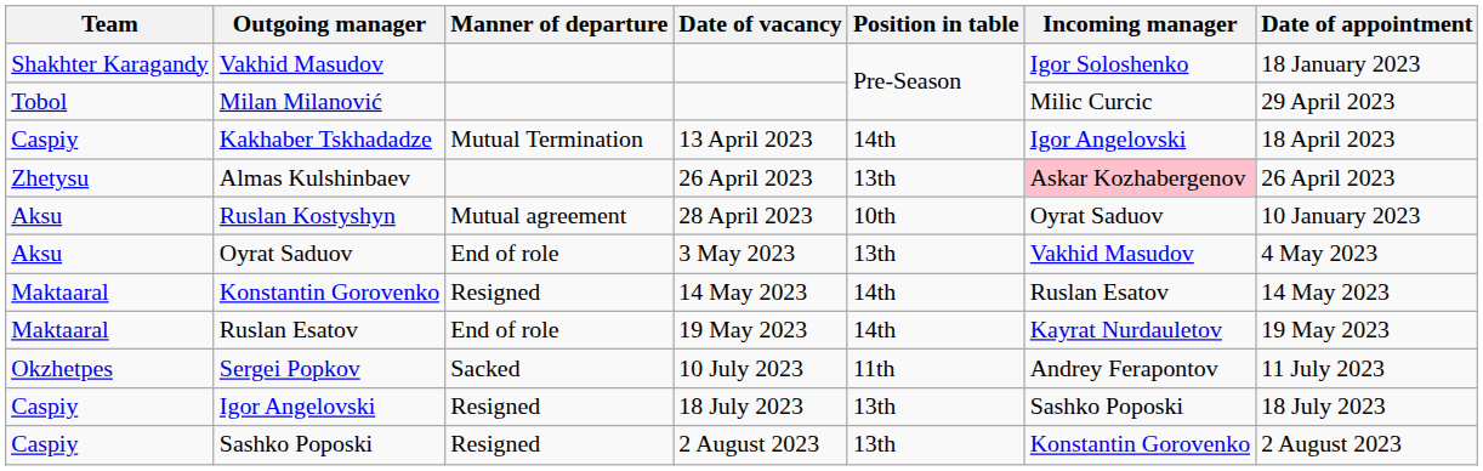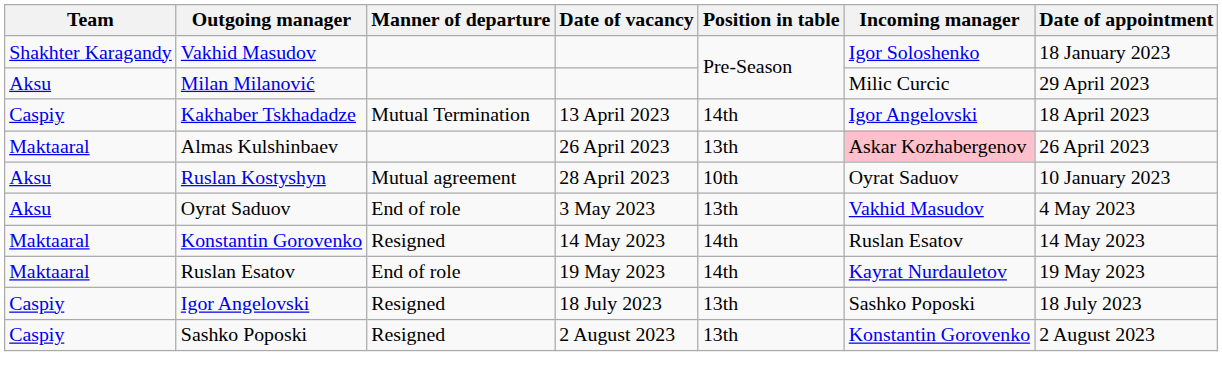 <table class="wikitable">
 <tr>
 <th>Team</th>
 <th>Outgoing manager</th>
 <th>Manner of departure</th>
 <th>Date of vacancy</th>
 <th>Position in table</th>
 <th>Incoming manager</th>
 <th>Date of appointment</th>
 </tr>
 <tr>
 <td><a href='#'>Shakhter Karagandy</a></td>
 <td><a href='#'>Vakhid Masudov</a></td>
 <td></td>
 <td></td>
 <td rowspan="2">Pre-Season</td>
 <td><a href='#'>Igor Soloshenko</a></td>
 <td>18 January 2023</td>
 </tr>
 <tr>
-<td><a href='#'>Tobol</a></td>
+<td><a href='#'>Aksu</a></td>
 <td><a href='#'>Milan Milanović</a></td>
 <td></td>
 <td></td>
 <td>Milic Curcic</td>
 <td>29 April 2023</td>
 </tr>
 <tr>
 <td><a href='#'>Caspiy</a></td>
 <td><a href='#'>Kakhaber Tskhadadze</a></td>
 <td>Mutual Termination</td>
 <td>13 April 2023</td>
 <td>14th</td>
 <td><a href='#'>Igor Angelovski</a></td>
 <td>18 April 2023</td>
 </tr>
 <tr>
-<td><a href='#'>Zhetysu</a></td>
+<td><a href='#'>Maktaaral</a></td>
 <td>Almas Kulshinbaev</td>
 <td></td>
 <td>26 April 2023</td>
 <td>13th</td>
 <td style="background: pink;">Askar Kozhabergenov</td>
 <td>26 April 2023</td>
 </tr>
 <tr>
 <td><a href='#'>Aksu</a></td>
 <td><a href='#'>Ruslan Kostyshyn</a></td>
 <td>Mutual agreement</td>
 <td>28 April 2023</td>
 <td>10th</td>
 <td>Oyrat Saduov </td>
 <td>10 January 2023</td>
 </tr>
 <tr>
 <td><a href='#'>Aksu</a></td>
 <td>Oyrat Saduov </td>
 <td>End of role</td>
 <td>3 May 2023</td>
 <td>13th</td>
 <td><a href='#'>Vakhid Masudov</a></td>
 <td>4 May 2023</td>
 </tr>
 <tr>
 <td><a href='#'>Maktaaral</a></td>
 <td><a href='#'>Konstantin Gorovenko</a></td>
 <td>Resigned</td>
 <td>14 May 2023</td>
 <td>14th</td>
 <td>Ruslan Esatov </td>
 <td>14 May 2023</td>
 </tr>
 <tr>
 <td><a href='#'>Maktaaral</a></td>
 <td>Ruslan Esatov </td>
 <td>End of role</td>
 <td>19 May 2023</td>
 <td>14th</td>
 <td><a href='#'>Kayrat Nurdauletov</a></td>
 <td>19 May 2023</td>
 </tr>
 <tr>
-<td><a href='#'>Okzhetpes</a></td>
-<td><a href='#'>Sergei Popkov</a></td>
-<td>Sacked</td>
-<td>10 July 2023</td>
-<td>11th</td>
-<td>Andrey Ferapontov</td>
-<td>11 July 2023</td>
-</tr>
-<tr>
 <td><a href='#'>Caspiy</a></td>
 <td><a href='#'>Igor Angelovski</a></td>
 <td>Resigned</td>
 <td>18 July 2023</td>
 <td>13th</td>
 <td>Sashko Poposki </td>
 <td>18 July 2023</td>
 </tr>
 <tr>
 <td><a href='#'>Caspiy</a></td>
 <td>Sashko Poposki </td>
 <td>Resigned</td>
 <td>2 August 2023</td>
 <td>13th</td>
 <td><a href='#'>Konstantin Gorovenko</a></td>
 <td>2 August 2023</td>
 </tr>
 </table>
